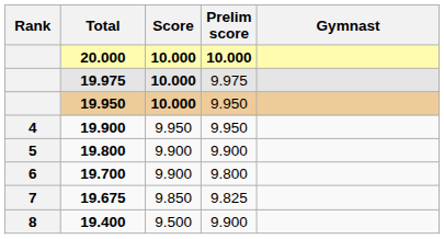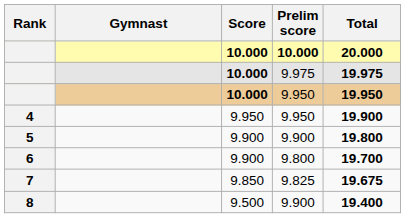 <table class="wikitable sortable" style="text-align:center; font-size:95%">
 <tr>
 <th scope="col" style="width:50px;">Rank</th>
-<th scope="col" style="width:80px;">Total</th>
+<th scope="col" style="width:180px;">Gymnast</th>
 <th scope="col" style="width:50px;">Score</th>
 <th scope="col" style="width:50px;">Prelim score</th>
-<th scope="col" style="width:180px;">Gymnast</th>
+<th scope="col" style="width:80px;">Total</th>
 </tr>
 <tr style="background:#fffcaf;">
 <th scope=row style="text-align:center"></th>
-<td><strong>20.000</strong></td>
+<td style="text-align:left;"></td>
 <td><strong>10.000</strong></td>
 <td><strong>10.000</strong></td>
-<td style="text-align:left;"></td>
+<td><strong>20.000</strong></td>
 </tr>
 <tr style="background:#e5e5e5;">
 <th scope=row style="text-align:center"></th>
-<td><strong>19.975</strong></td>
+<td align=left></td>
 <td><strong>10.000</strong></td>
 <td>9.975</td>
-<td align=left></td>
+<td><strong>19.975</strong></td>
 </tr>
 <tr style="background:#ec9;">
 <th scope=row style="text-align:center"></th>
-<td><strong>19.950</strong></td>
+<td align=left></td>
 <td><strong>10.000</strong></td>
 <td>9.950</td>
-<td align=left></td>
+<td><strong>19.950</strong></td>
 </tr>
 <tr>
 <th>4</th>
-<td><strong>19.900</strong></td>
+<td align=left></td>
 <td>9.950</td>
 <td>9.950</td>
-<td align=left></td>
+<td><strong>19.900</strong></td>
 </tr>
 <tr>
 <th>5</th>
-<td><strong>19.800</strong></td>
+<td align=left></td>
 <td>9.900</td>
 <td>9.900</td>
-<td align=left></td>
+<td><strong>19.800</strong></td>
 </tr>
 <tr>
 <th>6</th>
-<td><strong>19.700</strong></td>
+<td align=left></td>
 <td>9.900</td>
 <td>9.800</td>
-<td align=left></td>
+<td><strong>19.700</strong></td>
 </tr>
 <tr>
 <th>7</th>
-<td><strong>19.675</strong></td>
+<td align=left></td>
 <td>9.850</td>
 <td>9.825</td>
-<td align=left></td>
+<td><strong>19.675</strong></td>
 </tr>
 <tr>
 <th>8</th>
-<td><strong>19.400</strong></td>
+<td align=left></td>
 <td>9.500</td>
 <td>9.900</td>
-<td align=left></td>
+<td><strong>19.400</strong></td>
 </tr>
 </table>
